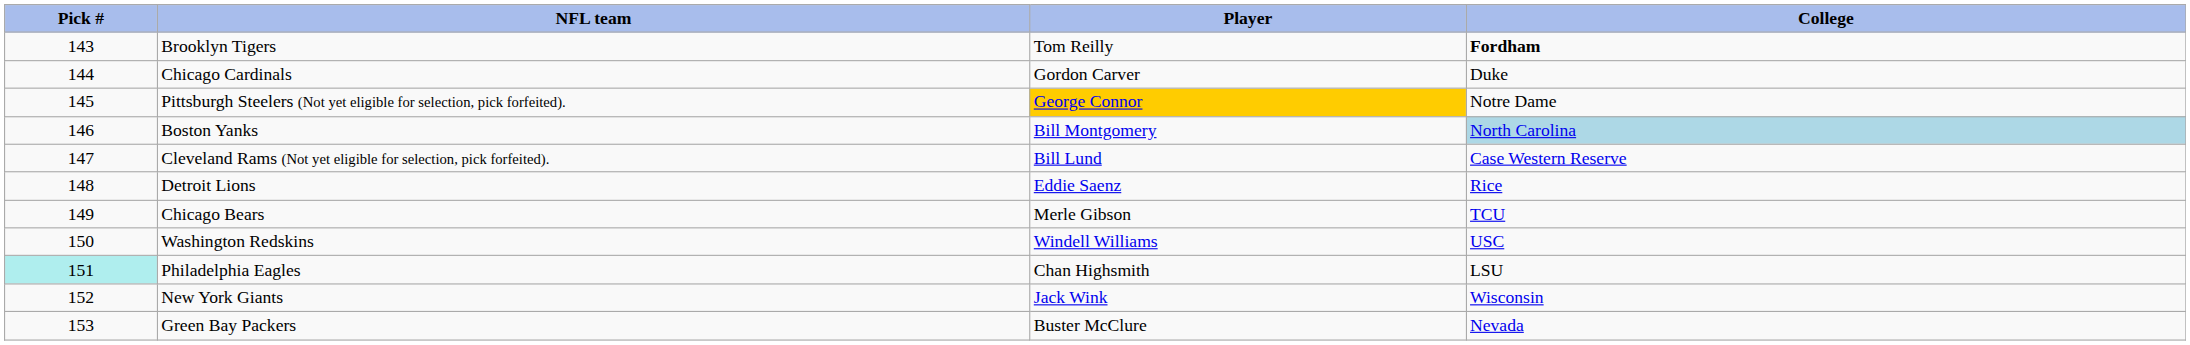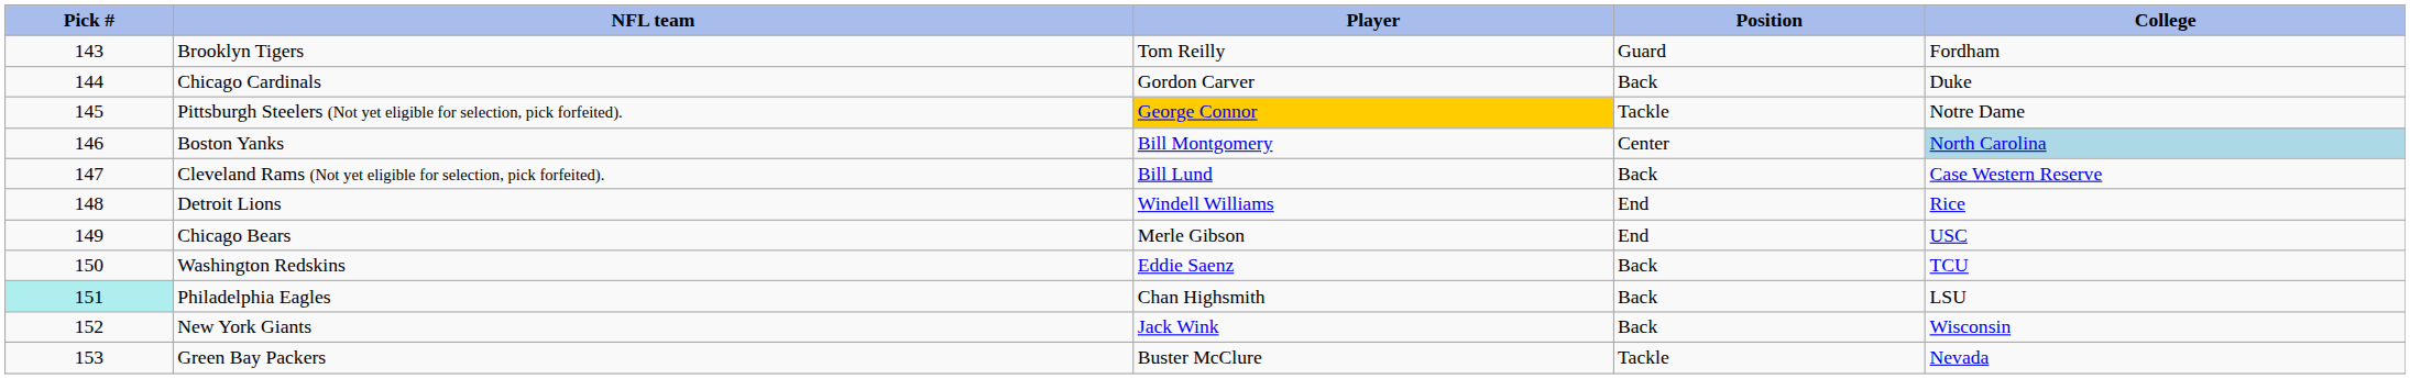 <table class="wikitable sortable sortable" style="width: 100%">
 <tr>
 <th style="background:#A8BDEC;" width=7%>Pick #</th>
 <th width=40% style="background:#A8BDEC;">NFL team</th>
 <th width=20% style="background:#A8BDEC;">Player</th>
+<th width=13% style="background:#A8BDEC;">Position</th>
 <th style="background:#A8BDEC;">College</th>
 </tr>
 <tr>
 <td align=center>143</td>
 <td>Brooklyn Tigers</td>
 <td>Tom Reilly</td>
-<td><strong>Fordham</strong></td>
+<td>Guard</td>
+<td>Fordham</td>
 </tr>
 <tr>
 <td align=center>144</td>
 <td>Chicago Cardinals</td>
 <td>Gordon Carver</td>
+<td>Back</td>
 <td>Duke</td>
 </tr>
 <tr>
 <td align=center>145</td>
 <td>Pittsburgh Steelers <small>(Not yet eligible for selection, pick forfeited).</small></td>
 <td bgcolor="#FFCC00"><a href='#'>George Connor</a></td>
+<td>Tackle</td>
 <td>Notre Dame</td>
 </tr>
 <tr>
 <td align=center>146</td>
 <td>Boston Yanks</td>
 <td><a href='#'>Bill Montgomery</a></td>
+<td>Center</td>
 <td style="background: lightblue;"><a href='#'>North Carolina</a></td>
 </tr>
 <tr>
 <td align=center>147</td>
 <td>Cleveland Rams  <small>(Not yet eligible for selection, pick forfeited).</small></td>
 <td><a href='#'>Bill Lund</a></td>
+<td>Back</td>
 <td><a href='#'>Case Western Reserve</a></td>
 </tr>
 <tr>
 <td align=center>148</td>
 <td>Detroit Lions</td>
-<td><a href='#'>Eddie Saenz</a></td>
+<td><a href='#'>Windell Williams</a></td>
+<td>End</td>
 <td><a href='#'>Rice</a></td>
 </tr>
 <tr>
 <td align=center>149</td>
 <td>Chicago Bears</td>
 <td>Merle Gibson</td>
-<td><a href='#'>TCU</a></td>
+<td>End</td>
+<td><a href='#'>USC</a></td>
 </tr>
 <tr>
 <td align=center>150</td>
 <td>Washington Redskins</td>
-<td><a href='#'>Windell Williams</a></td>
-<td><a href='#'>USC</a></td>
+<td><a href='#'>Eddie Saenz</a></td>
+<td>Back</td>
+<td><a href='#'>TCU</a></td>
 </tr>
 <tr>
 <td align=center style="background: paleturquoise;">151</td>
 <td>Philadelphia Eagles</td>
 <td>Chan Highsmith</td>
+<td>Back</td>
 <td>LSU</td>
 </tr>
 <tr>
 <td align=center>152</td>
 <td>New York Giants</td>
 <td><a href='#'>Jack Wink</a></td>
+<td>Back</td>
 <td><a href='#'>Wisconsin</a></td>
 </tr>
 <tr>
 <td align=center>153</td>
 <td>Green Bay Packers</td>
 <td>Buster McClure</td>
+<td>Tackle</td>
 <td><a href='#'>Nevada</a></td>
 </tr>
 </table>
